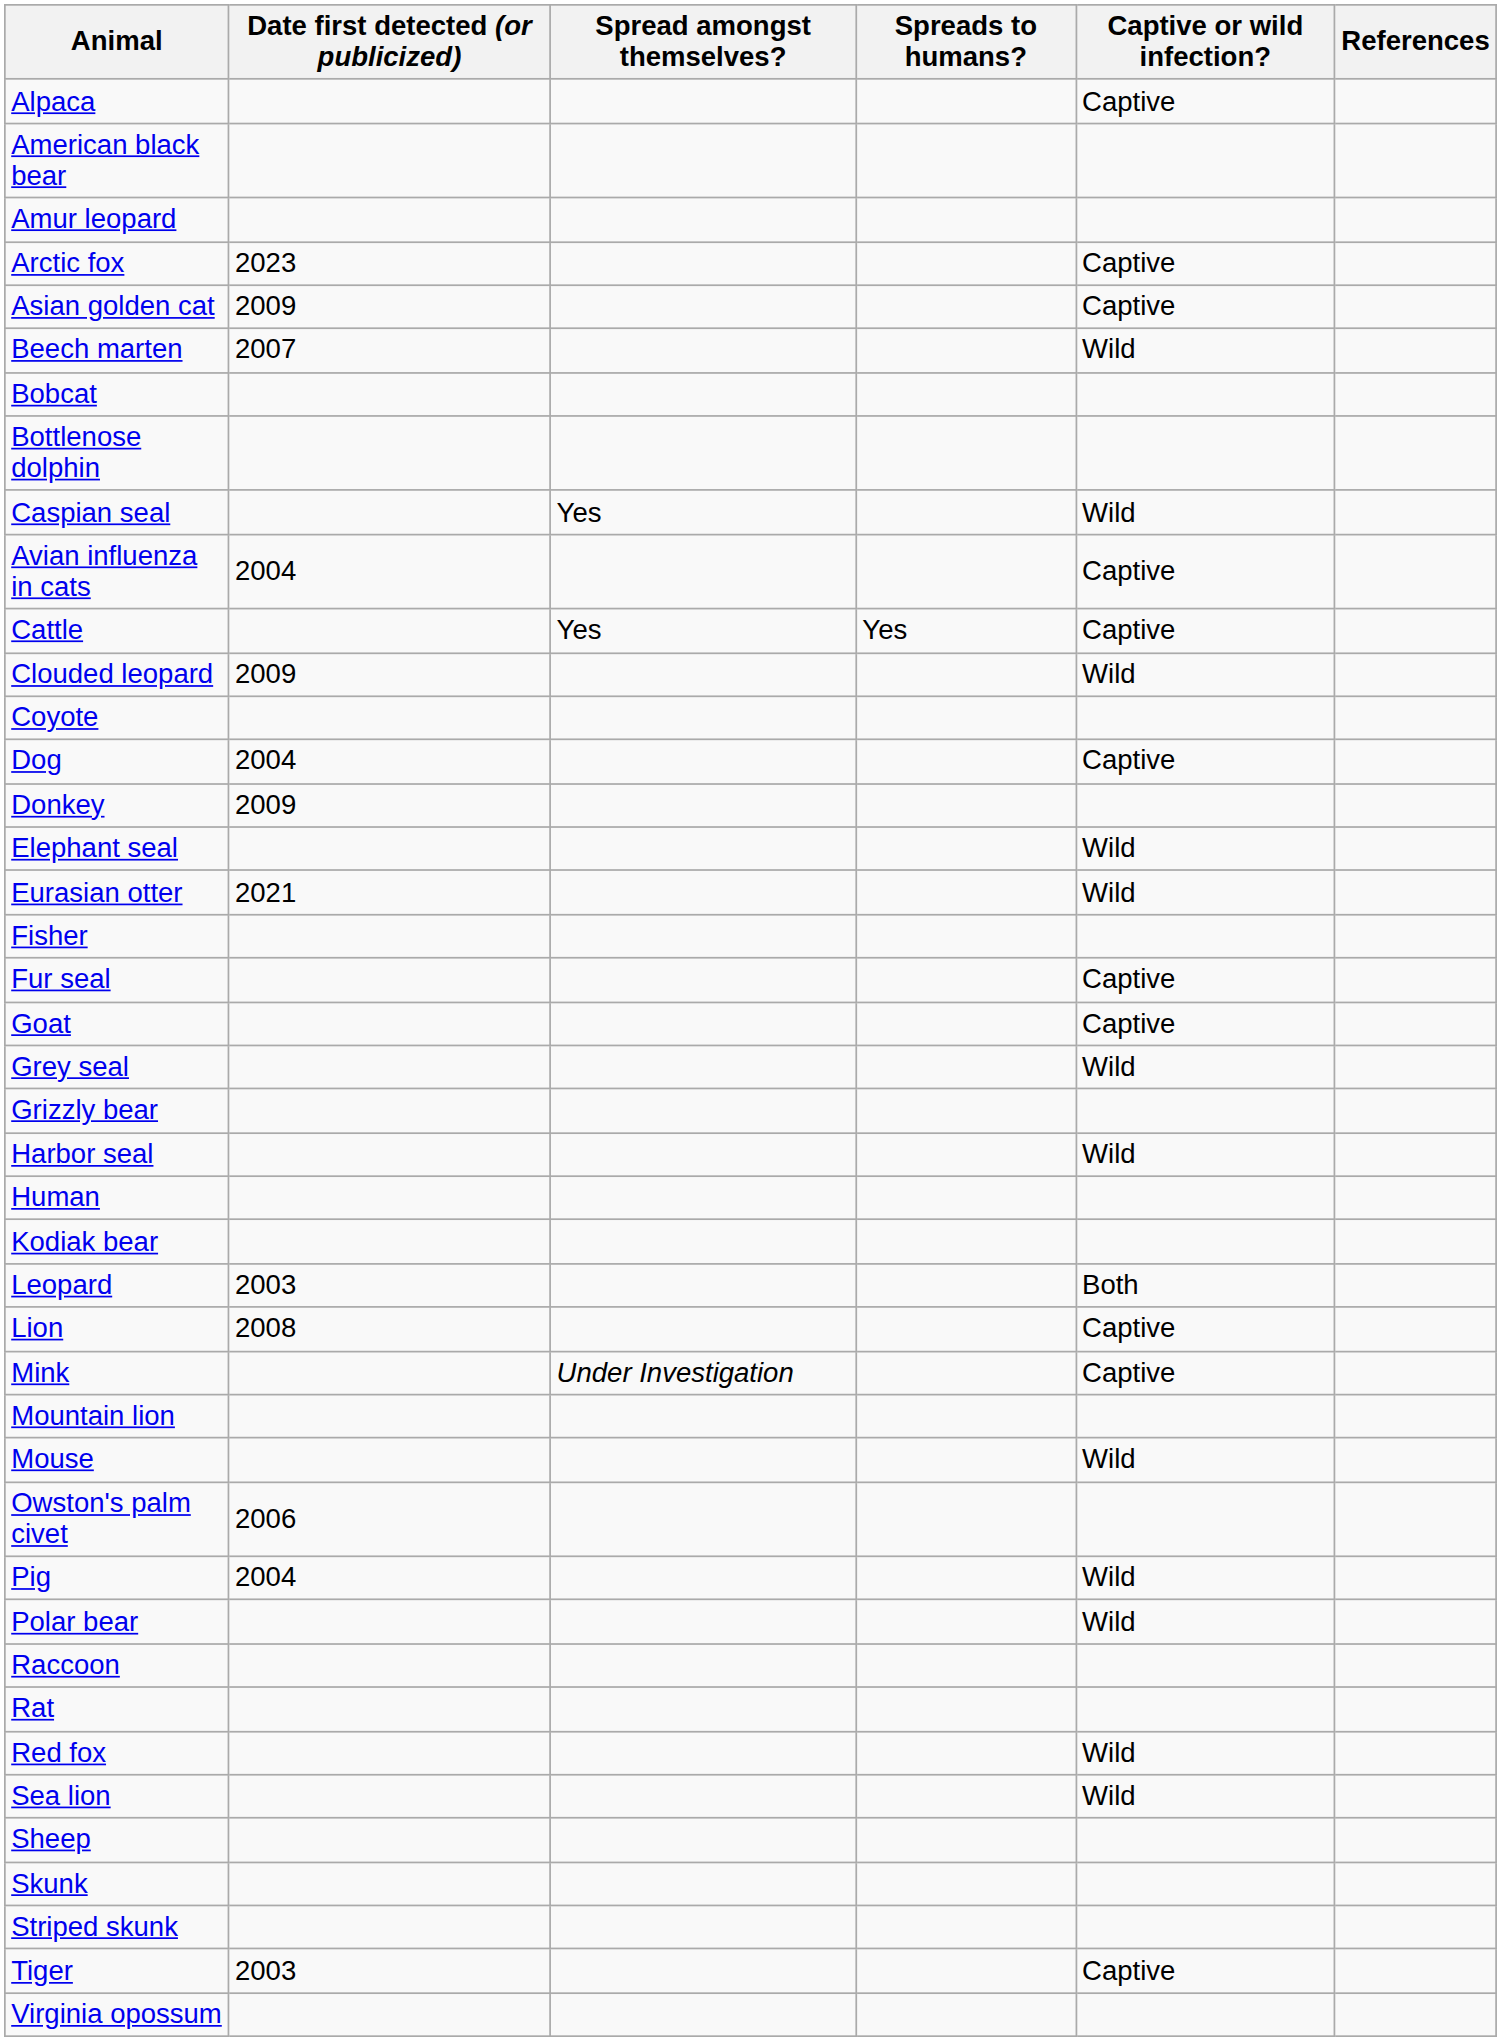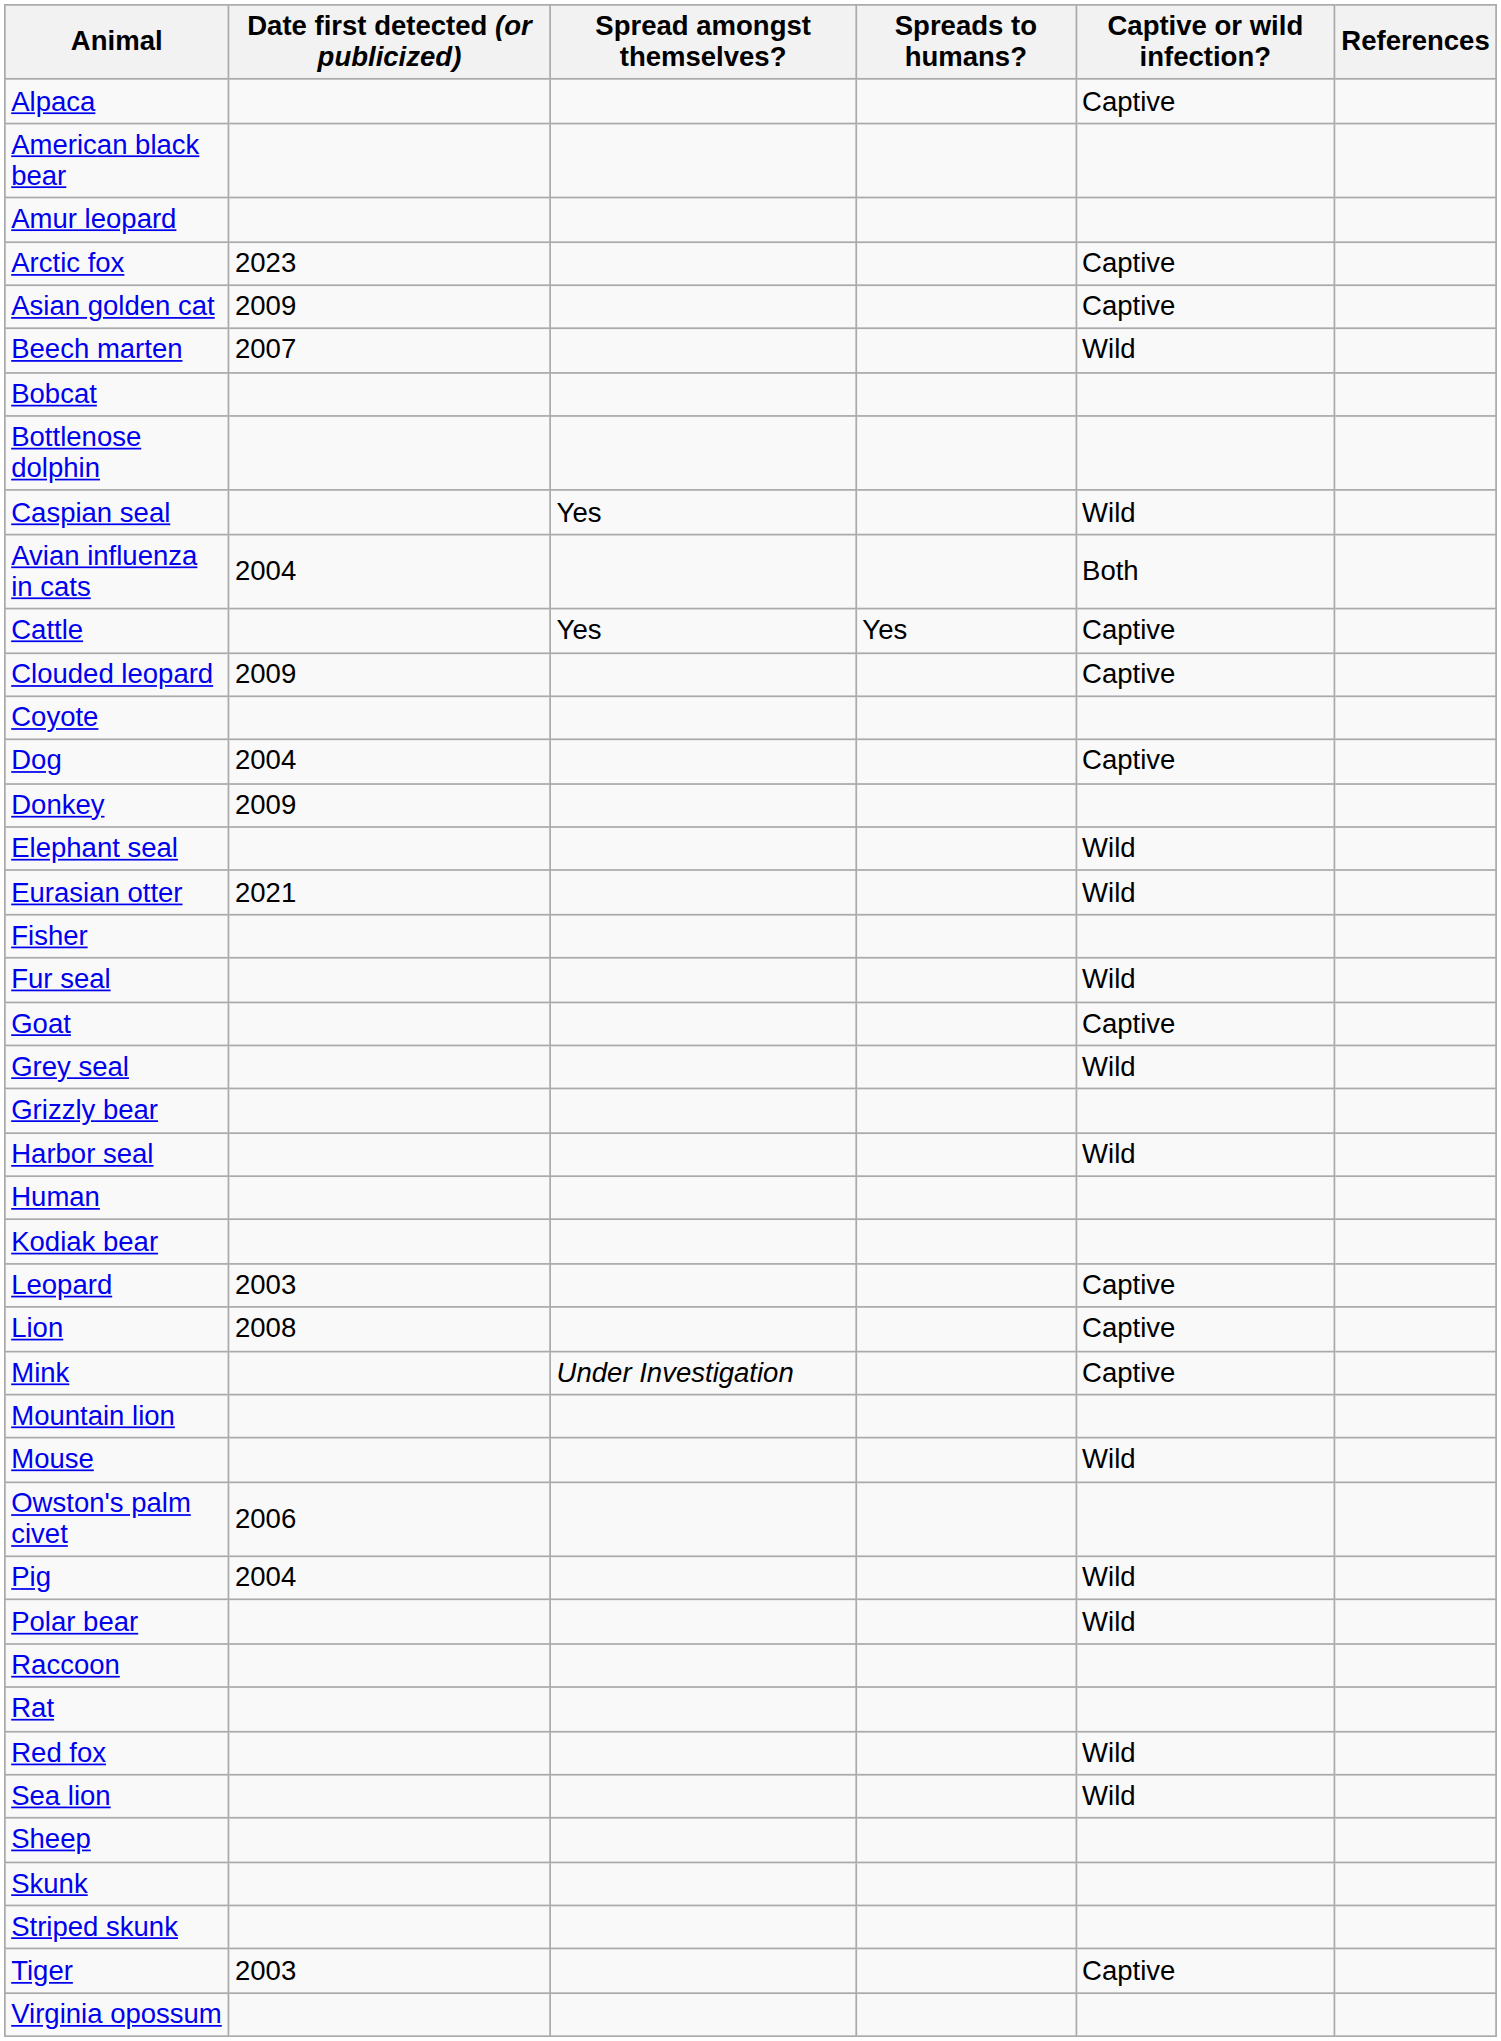 <table class="wikitable sortable">
 <tr>
 <th>Animal</th>
 <th>Date first detected <em>(or publicized)</em></th>
 <th>Spread amongst themselves?</th>
 <th>Spreads to humans?</th>
 <th>Captive or wild infection?</th>
 <th>References</th>
 </tr>
 <tr>
 <td><a href='#'>Alpaca</a></td>
 <td></td>
 <td></td>
 <td></td>
 <td>Captive</td>
 <td></td>
 </tr>
 <tr>
 <td><a href='#'>American black bear</a></td>
 <td></td>
 <td></td>
 <td></td>
 <td></td>
 <td></td>
 </tr>
 <tr>
 <td><a href='#'>Amur leopard</a></td>
 <td></td>
 <td></td>
 <td></td>
 <td></td>
 <td></td>
 </tr>
 <tr>
 <td><a href='#'>Arctic fox</a></td>
 <td>2023</td>
 <td></td>
 <td></td>
 <td>Captive</td>
 <td></td>
 </tr>
 <tr>
 <td><a href='#'>Asian golden cat</a></td>
 <td>2009</td>
 <td></td>
 <td></td>
 <td>Captive</td>
 <td></td>
 </tr>
 <tr>
 <td><a href='#'>Beech marten</a></td>
 <td>2007</td>
 <td></td>
 <td></td>
 <td>Wild</td>
 <td></td>
 </tr>
 <tr>
 <td><a href='#'>Bobcat</a></td>
 <td></td>
 <td></td>
 <td></td>
 <td></td>
 <td></td>
 </tr>
 <tr>
 <td><a href='#'>Bottlenose dolphin</a></td>
 <td></td>
 <td></td>
 <td></td>
 <td></td>
 <td></td>
 </tr>
 <tr>
 <td><a href='#'>Caspian seal</a></td>
 <td></td>
 <td>Yes</td>
 <td></td>
 <td>Wild</td>
 <td></td>
 </tr>
 <tr>
 <td><a href='#'>Avian influenza in cats</a></td>
 <td>2004</td>
 <td></td>
 <td></td>
-<td>Captive</td>
+<td>Both</td>
 <td></td>
 </tr>
 <tr>
 <td><a href='#'>Cattle</a></td>
 <td></td>
 <td>Yes</td>
 <td>Yes</td>
 <td>Captive</td>
 <td></td>
 </tr>
 <tr>
 <td><a href='#'>Clouded leopard</a></td>
 <td>2009</td>
 <td></td>
 <td></td>
-<td>Wild</td>
+<td>Captive</td>
 <td></td>
 </tr>
 <tr>
 <td><a href='#'>Coyote</a></td>
 <td></td>
 <td></td>
 <td></td>
 <td></td>
 <td></td>
 </tr>
 <tr>
 <td><a href='#'>Dog</a></td>
 <td>2004</td>
 <td></td>
 <td></td>
 <td>Captive</td>
 <td></td>
 </tr>
 <tr>
 <td><a href='#'>Donkey</a></td>
 <td>2009</td>
 <td></td>
 <td></td>
 <td></td>
 <td></td>
 </tr>
 <tr>
 <td><a href='#'>Elephant seal</a></td>
 <td></td>
 <td></td>
 <td></td>
 <td>Wild</td>
 <td></td>
 </tr>
 <tr>
 <td><a href='#'>Eurasian otter</a></td>
 <td>2021</td>
 <td></td>
 <td></td>
 <td>Wild</td>
 <td></td>
 </tr>
 <tr>
 <td><a href='#'>Fisher</a></td>
 <td></td>
 <td></td>
 <td></td>
 <td></td>
 <td></td>
 </tr>
 <tr>
 <td><a href='#'>Fur seal</a></td>
 <td></td>
 <td></td>
 <td></td>
-<td>Captive</td>
+<td>Wild</td>
 <td></td>
 </tr>
 <tr>
 <td><a href='#'>Goat</a></td>
 <td></td>
 <td></td>
 <td></td>
 <td>Captive</td>
 <td></td>
 </tr>
 <tr>
 <td><a href='#'>Grey seal</a></td>
 <td></td>
 <td></td>
 <td></td>
 <td>Wild</td>
 <td></td>
 </tr>
 <tr>
 <td><a href='#'>Grizzly bear</a></td>
 <td></td>
 <td></td>
 <td></td>
 <td></td>
 <td></td>
 </tr>
 <tr>
 <td><a href='#'>Harbor seal</a></td>
 <td></td>
 <td></td>
 <td></td>
 <td>Wild</td>
 <td></td>
 </tr>
 <tr>
 <td><a href='#'>Human</a></td>
 <td></td>
 <td></td>
 <td></td>
 <td></td>
 <td></td>
 </tr>
 <tr>
 <td><a href='#'>Kodiak bear</a></td>
 <td></td>
 <td></td>
 <td></td>
 <td></td>
 <td></td>
 </tr>
 <tr>
 <td><a href='#'>Leopard</a></td>
 <td>2003</td>
 <td></td>
 <td></td>
-<td>Both</td>
+<td>Captive</td>
 <td></td>
 </tr>
 <tr>
 <td><a href='#'>Lion</a></td>
 <td>2008</td>
 <td></td>
 <td></td>
 <td>Captive</td>
 <td></td>
 </tr>
 <tr>
 <td><a href='#'>Mink</a></td>
 <td></td>
 <td><em>Under Investigation</em></td>
 <td></td>
 <td>Captive</td>
 <td></td>
 </tr>
 <tr>
 <td><a href='#'>Mountain lion</a></td>
 <td></td>
 <td></td>
 <td></td>
 <td></td>
 <td></td>
 </tr>
 <tr>
 <td><a href='#'>Mouse</a></td>
 <td></td>
 <td></td>
 <td></td>
 <td>Wild</td>
 <td></td>
 </tr>
 <tr>
 <td><a href='#'>Owston's palm civet</a></td>
 <td>2006</td>
 <td></td>
 <td></td>
 <td></td>
 <td></td>
 </tr>
 <tr>
 <td><a href='#'>Pig</a></td>
 <td>2004</td>
 <td></td>
 <td></td>
 <td>Wild</td>
 <td></td>
 </tr>
 <tr>
 <td><a href='#'>Polar bear</a></td>
 <td></td>
 <td></td>
 <td></td>
 <td>Wild</td>
 <td></td>
 </tr>
 <tr>
 <td><a href='#'>Raccoon</a></td>
 <td></td>
 <td></td>
 <td></td>
 <td></td>
 <td></td>
 </tr>
 <tr>
 <td><a href='#'>Rat</a></td>
 <td></td>
 <td></td>
 <td></td>
 <td></td>
 <td></td>
 </tr>
 <tr>
 <td><a href='#'>Red fox</a></td>
 <td></td>
 <td></td>
 <td></td>
 <td>Wild</td>
 <td></td>
 </tr>
 <tr>
 <td><a href='#'>Sea lion</a></td>
 <td></td>
 <td></td>
 <td></td>
 <td>Wild</td>
 <td></td>
 </tr>
 <tr>
 <td><a href='#'>Sheep</a></td>
 <td></td>
 <td></td>
 <td></td>
 <td></td>
 <td></td>
 </tr>
 <tr>
 <td><a href='#'>Skunk</a></td>
 <td></td>
 <td></td>
 <td></td>
 <td></td>
 <td></td>
 </tr>
 <tr>
 <td><a href='#'>Striped skunk</a></td>
 <td></td>
 <td></td>
 <td></td>
 <td></td>
 <td></td>
 </tr>
 <tr>
 <td><a href='#'>Tiger</a></td>
 <td>2003</td>
 <td></td>
 <td></td>
 <td>Captive</td>
 <td></td>
 </tr>
 <tr>
 <td><a href='#'>Virginia opossum</a></td>
 <td></td>
 <td></td>
 <td></td>
 <td></td>
 <td></td>
 </tr>
 </table>
